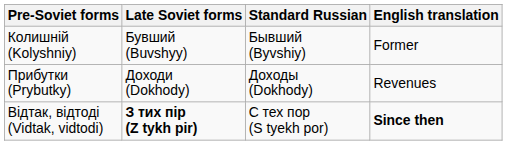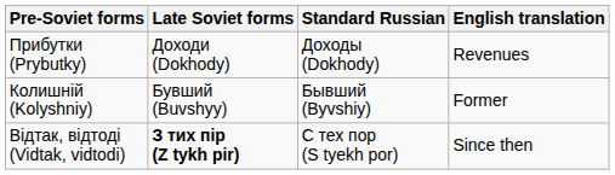 <table class="wikitable">
 <tr>
 <th>Pre-Soviet forms</th>
 <th>Late Soviet forms</th>
 <th>Standard Russian</th>
 <th>English translation</th>
 </tr>
 <tr>
+<td>Прибутки<br>(Prybutky)</td>
+<td>Доходи<br>(Dokhody)</td>
+<td>Доходы<br>(Dokhody)</td>
+<td>Revenues</td>
+</tr>
+<tr>
 <td>Колишній<br>(Kolyshniy)</td>
 <td>Бувший<br>(Buvshyy)</td>
 <td>Бывший<br>(Byvshiy)</td>
 <td>Former</td>
 </tr>
 <tr>
-<td>Прибутки<br>(Prybutky)</td>
-<td>Доходи<br>(Dokhody)</td>
-<td>Доходы<br>(Dokhody)</td>
-<td>Revenues</td>
-</tr>
-<tr>
 <td>Відтак, відтоді<br>(Vidtak, vidtodi)</td>
 <td><strong>З тих пір<br>(Z tykh pir)</strong></td>
 <td>С тех пор<br>(S tyekh por)</td>
-<td><strong>Since then</strong></td>
+<td>Since then</td>
 </tr>
 </table>
